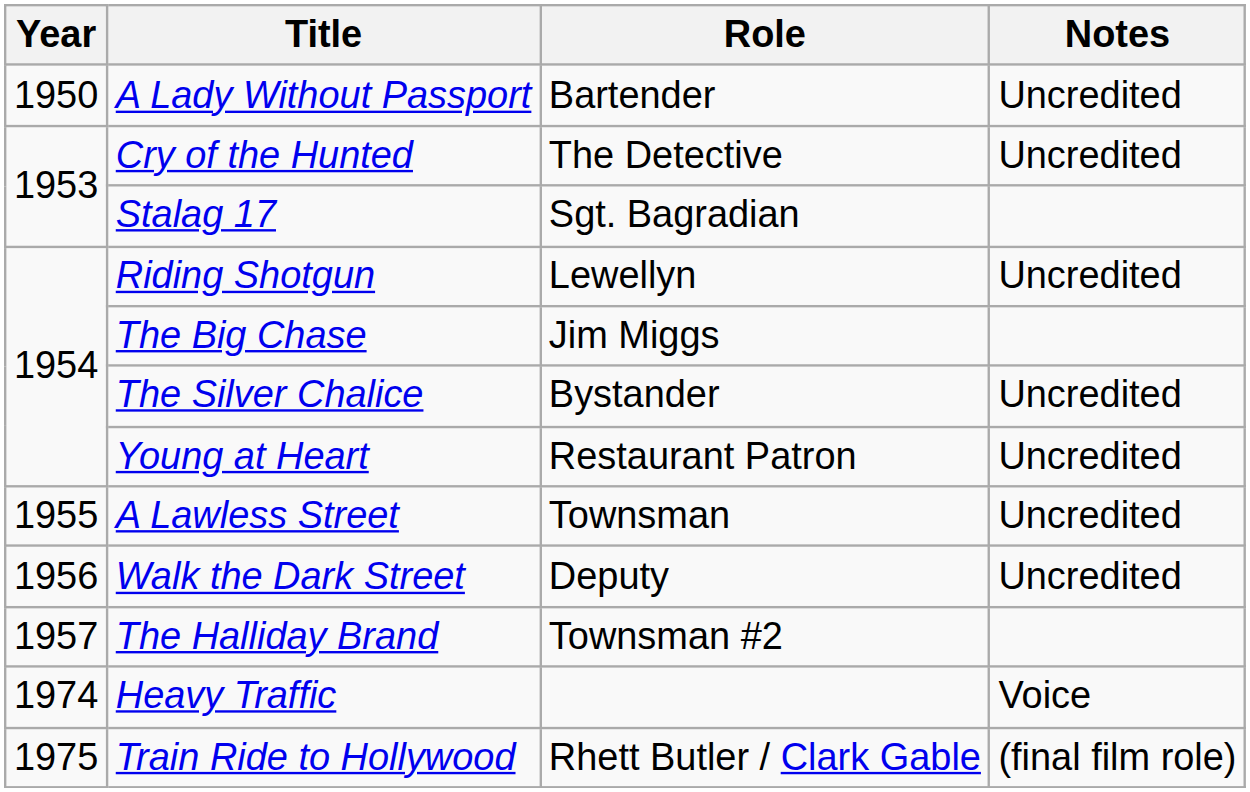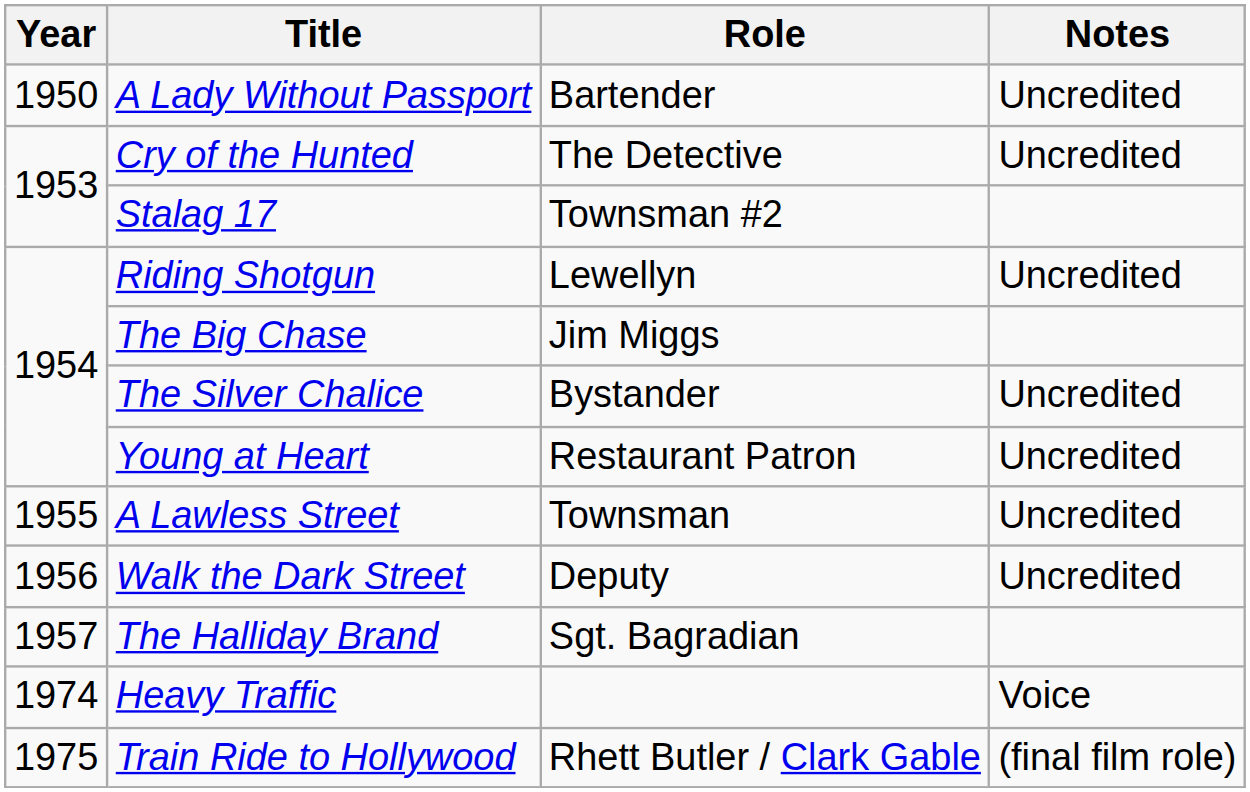 <table class="wikitable">
 <tr>
 <th>Year</th>
 <th>Title</th>
 <th>Role</th>
 <th>Notes</th>
 </tr>
 <tr>
 <td>1950</td>
 <td><em><a href='#'>A Lady Without Passport</a></em></td>
 <td>Bartender</td>
 <td>Uncredited</td>
 </tr>
 <tr>
 <td rowspan=2>1953</td>
 <td><em><a href='#'>Cry of the Hunted</a></em></td>
 <td>The Detective</td>
 <td>Uncredited</td>
 </tr>
 <tr>
 <td><em><a href='#'>Stalag 17</a></em></td>
-<td>Sgt. Bagradian</td>
+<td>Townsman #2</td>
 <td></td>
 </tr>
 <tr>
 <td rowspan=4>1954</td>
 <td><em><a href='#'>Riding Shotgun</a></em></td>
 <td>Lewellyn</td>
 <td>Uncredited</td>
 </tr>
 <tr>
 <td><em><a href='#'>The Big Chase</a></em></td>
 <td>Jim Miggs</td>
 <td></td>
 </tr>
 <tr>
 <td><em><a href='#'>The Silver Chalice</a></em></td>
 <td>Bystander</td>
 <td>Uncredited</td>
 </tr>
 <tr>
 <td><em><a href='#'>Young at Heart</a></em></td>
 <td>Restaurant Patron</td>
 <td>Uncredited</td>
 </tr>
 <tr>
 <td>1955</td>
 <td><em><a href='#'>A Lawless Street</a></em></td>
 <td>Townsman</td>
 <td>Uncredited</td>
 </tr>
 <tr>
 <td>1956</td>
 <td><em><a href='#'>Walk the Dark Street</a></em></td>
 <td>Deputy</td>
 <td>Uncredited</td>
 </tr>
 <tr>
 <td>1957</td>
 <td><em><a href='#'>The Halliday Brand</a></em></td>
-<td>Townsman #2</td>
+<td>Sgt. Bagradian</td>
 <td></td>
 </tr>
 <tr>
 <td>1974</td>
 <td><em><a href='#'>Heavy Traffic</a></em></td>
 <td></td>
 <td>Voice</td>
 </tr>
 <tr>
 <td>1975</td>
 <td><em><a href='#'>Train Ride to Hollywood</a></em></td>
 <td>Rhett Butler / <a href='#'>Clark Gable</a></td>
 <td>(final film role)</td>
 </tr>
 </table>
